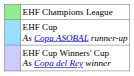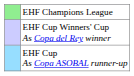 <table bgcolor="#f7f8ff" cellpadding="3" cellspacing="0" border="1" style="font-size: 95%; border: gray solid 1px; border-collapse: collapse;text-align:center;">
 <tr>
 <td style="background: #90EE90;" width="20"></td>
 <td bgcolor="#ffffff" align="left">EHF Champions League</td>
 </tr>
 <tr>
+<td style="background: #ccccff;" width="20"></td>
+<td bgcolor="#ffffff" align="left">EHF Cup Winners' Cup<br><em>As <a href='#'>Copa del Rey</a> winner</em></td>
+</tr>
+<tr>
 <td style="background: #97DEFF;" width="20"></td>
 <td bgcolor="#ffffff" align="left">EHF Cup<br><em>As <a href='#'>Copa ASOBAL</a> runner-up</em></td>
 </tr>
-<tr>
-<td style="background: #ccccff;" width="20"></td>
-<td bgcolor="#ffffff" align="left">EHF Cup Winners' Cup<br><em>As <a href='#'>Copa del Rey</a> winner</em></td>
-</tr>
 </table>
